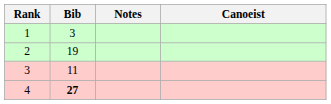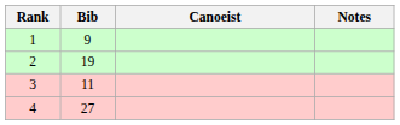 <table class="wikitable" style="font-size:90%; text-align:center">
 <tr>
 <th width="50">Rank</th>
 <th width="50">Bib</th>
+<th width="200">Canoeist</th>
 <th width="75">Notes</th>
-<th width="200">Canoeist</th>
 </tr>
 <tr bgcolor="#CCFFCC">
 <td>1</td>
-<td>3</td>
+<td>9</td>
+<td align="left"></td>
 <td></td>
-<td align="left"></td>
 </tr>
 <tr bgcolor="#CCFFCC">
 <td>2</td>
 <td>19</td>
+<td align="left"></td>
 <td></td>
-<td align="left"></td>
 </tr>
 <tr bgcolor="#FFCCCC">
 <td>3</td>
 <td>11</td>
+<td align="left"></td>
 <td></td>
-<td align="left"></td>
 </tr>
 <tr bgcolor="#FFCCCC">
 <td>4</td>
-<td><strong>27</strong></td>
+<td>27</td>
+<td align="left"></td>
 <td></td>
-<td align="left"></td>
 </tr>
 </table>
